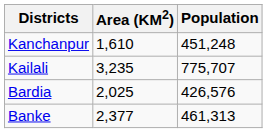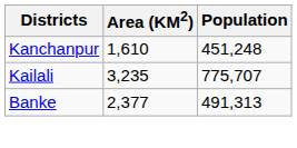 <table class="wikitable">
 <tr>
 <th>Districts</th>
 <th>Area (KM<sup>2</sup>)</th>
 <th>Population</th>
 </tr>
 <tr>
 <td><a href='#'>Kanchanpur</a></td>
 <td>1,610</td>
 <td>451,248</td>
 </tr>
 <tr>
 <td><a href='#'>Kailali</a></td>
 <td>3,235</td>
 <td>775,707</td>
 </tr>
 <tr>
-<td><a href='#'>Bardia</a></td>
-<td>2,025</td>
-<td>426,576</td>
-</tr>
-<tr>
 <td><a href='#'>Banke</a></td>
 <td>2,377</td>
-<td>461,313</td>
+<td>491,313</td>
 </tr>
 </table>
